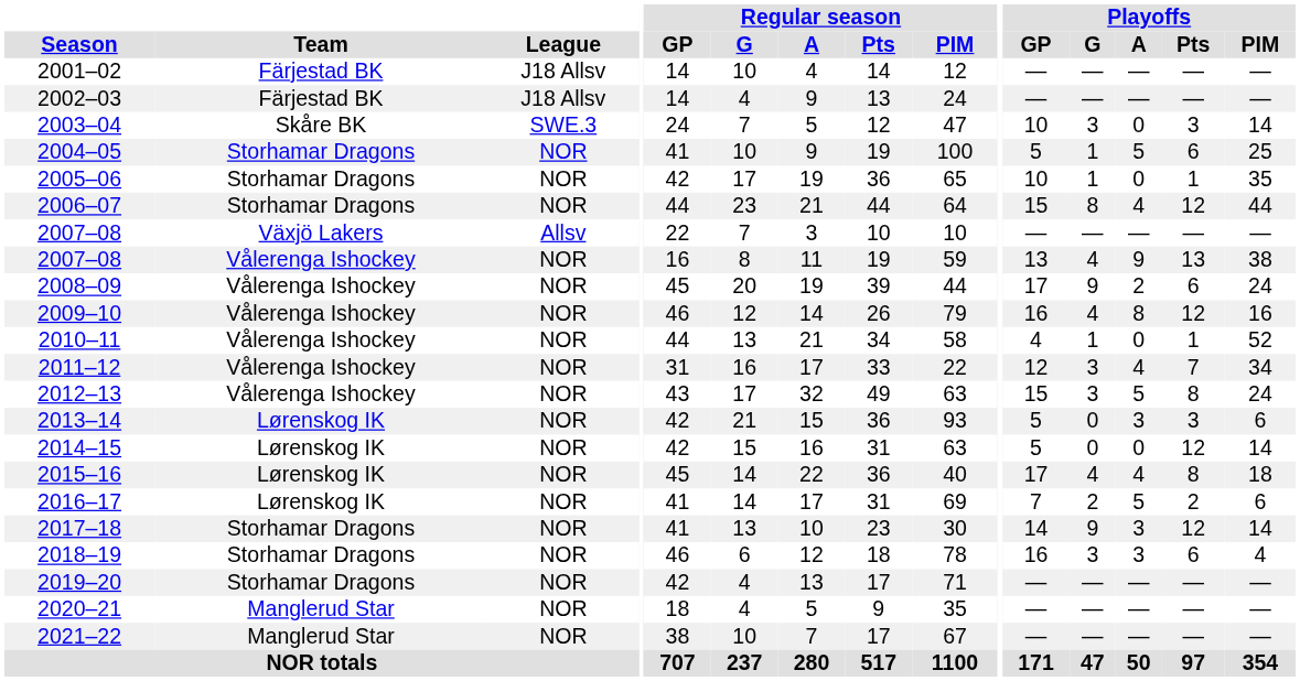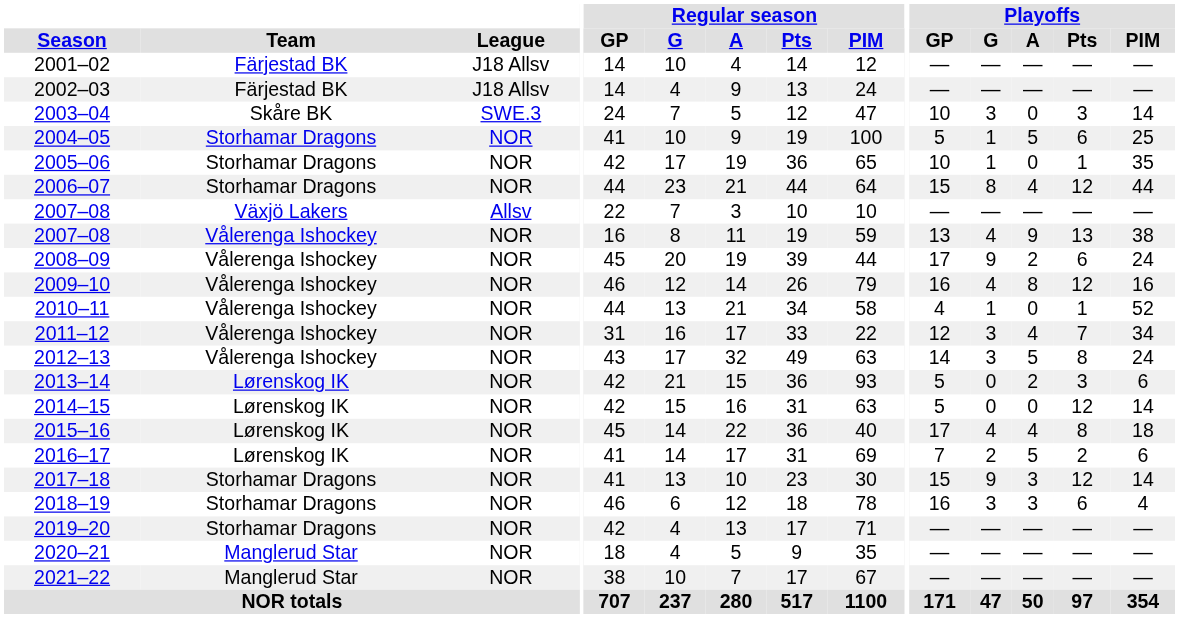 <table border="0" cellpadding="1" cellspacing="0" style="text-align:center; width:60em">
 <tr bgcolor="#e0e0e0">
 <th colspan="3" bgcolor="#ffffff"></th>
 <th rowspan="99" bgcolor="#ffffff"></th>
 <th colspan="5"><a href='#'>Regular season</a></th>
 <th rowspan="99" bgcolor="#ffffff"></th>
 <th colspan="5"><a href='#'>Playoffs</a></th>
 </tr>
 <tr bgcolor="#e0e0e0">
 <th><a href='#'>Season</a></th>
 <th>Team</th>
 <th>League</th>
 <th>GP</th>
 <th><a href='#'>G</a></th>
 <th><a href='#'>A</a></th>
 <th><a href='#'>Pts</a></th>
 <th><a href='#'>PIM</a></th>
 <th>GP</th>
 <th>G</th>
 <th>A</th>
 <th>Pts</th>
 <th>PIM</th>
 </tr>
 <tr>
 <td>2001–02</td>
 <td><a href='#'>Färjestad BK</a></td>
 <td>J18 Allsv</td>
 <td>14</td>
 <td>10</td>
 <td>4</td>
 <td>14</td>
 <td>12</td>
 <td>—</td>
 <td>—</td>
 <td>—</td>
 <td>—</td>
 <td>—</td>
 </tr>
 <tr bgcolor="#f0f0f0">
 <td>2002–03</td>
 <td>Färjestad BK</td>
 <td>J18 Allsv</td>
 <td>14</td>
 <td>4</td>
 <td>9</td>
 <td>13</td>
 <td>24</td>
 <td>—</td>
 <td>—</td>
 <td>—</td>
 <td>—</td>
 <td>—</td>
 </tr>
 <tr>
 <td><a href='#'>2003–04</a></td>
 <td>Skåre BK</td>
 <td><a href='#'>SWE.3</a></td>
 <td>24</td>
 <td>7</td>
 <td>5</td>
 <td>12</td>
 <td>47</td>
 <td>10</td>
 <td>3</td>
 <td>0</td>
 <td>3</td>
 <td>14</td>
 </tr>
 <tr bgcolor="#f0f0f0">
 <td><a href='#'>2004–05</a></td>
 <td><a href='#'>Storhamar Dragons</a></td>
 <td><a href='#'>NOR</a></td>
 <td>41</td>
 <td>10</td>
 <td>9</td>
 <td>19</td>
 <td>100</td>
 <td>5</td>
 <td>1</td>
 <td>5</td>
 <td>6</td>
 <td>25</td>
 </tr>
 <tr>
 <td><a href='#'>2005–06</a></td>
 <td>Storhamar Dragons</td>
 <td>NOR</td>
 <td>42</td>
 <td>17</td>
 <td>19</td>
 <td>36</td>
 <td>65</td>
 <td>10</td>
 <td>1</td>
 <td>0</td>
 <td>1</td>
 <td>35</td>
 </tr>
 <tr bgcolor="#f0f0f0">
 <td><a href='#'>2006–07</a></td>
 <td>Storhamar Dragons</td>
 <td>NOR</td>
 <td>44</td>
 <td>23</td>
 <td>21</td>
 <td>44</td>
 <td>64</td>
 <td>15</td>
 <td>8</td>
 <td>4</td>
 <td>12</td>
 <td>44</td>
 </tr>
 <tr>
 <td><a href='#'>2007–08</a></td>
 <td><a href='#'>Växjö Lakers</a></td>
 <td><a href='#'>Allsv</a></td>
 <td>22</td>
 <td>7</td>
 <td>3</td>
 <td>10</td>
 <td>10</td>
 <td>—</td>
 <td>—</td>
 <td>—</td>
 <td>—</td>
 <td>—</td>
 </tr>
 <tr bgcolor="#f0f0f0">
 <td><a href='#'>2007–08</a></td>
 <td><a href='#'>Vålerenga Ishockey</a></td>
 <td>NOR</td>
 <td>16</td>
 <td>8</td>
 <td>11</td>
 <td>19</td>
 <td>59</td>
 <td>13</td>
 <td>4</td>
 <td>9</td>
 <td>13</td>
 <td>38</td>
 </tr>
 <tr>
 <td><a href='#'>2008–09</a></td>
 <td>Vålerenga Ishockey</td>
 <td>NOR</td>
 <td>45</td>
 <td>20</td>
 <td>19</td>
 <td>39</td>
 <td>44</td>
 <td>17</td>
 <td>9</td>
 <td>2</td>
 <td>6</td>
 <td>24</td>
 </tr>
 <tr bgcolor="#f0f0f0">
 <td><a href='#'>2009–10</a></td>
 <td>Vålerenga Ishockey</td>
 <td>NOR</td>
 <td>46</td>
 <td>12</td>
 <td>14</td>
 <td>26</td>
 <td>79</td>
 <td>16</td>
 <td>4</td>
 <td>8</td>
 <td>12</td>
 <td>16</td>
 </tr>
 <tr>
 <td><a href='#'>2010–11</a></td>
 <td>Vålerenga Ishockey</td>
 <td>NOR</td>
 <td>44</td>
 <td>13</td>
 <td>21</td>
 <td>34</td>
 <td>58</td>
 <td>4</td>
 <td>1</td>
 <td>0</td>
 <td>1</td>
 <td>52</td>
 </tr>
 <tr bgcolor="#f0f0f0">
 <td><a href='#'>2011–12</a></td>
 <td>Vålerenga Ishockey</td>
 <td>NOR</td>
 <td>31</td>
 <td>16</td>
 <td>17</td>
 <td>33</td>
 <td>22</td>
 <td>12</td>
 <td>3</td>
 <td>4</td>
 <td>7</td>
 <td>34</td>
 </tr>
 <tr>
 <td><a href='#'>2012–13</a></td>
 <td>Vålerenga Ishockey</td>
 <td>NOR</td>
 <td>43</td>
 <td>17</td>
 <td>32</td>
 <td>49</td>
 <td>63</td>
-<td>15</td>
+<td>14</td>
 <td>3</td>
 <td>5</td>
 <td>8</td>
 <td>24</td>
 </tr>
 <tr bgcolor="#f0f0f0">
 <td><a href='#'>2013–14</a></td>
 <td><a href='#'>Lørenskog IK</a></td>
 <td>NOR</td>
 <td>42</td>
 <td>21</td>
 <td>15</td>
 <td>36</td>
 <td>93</td>
 <td>5</td>
 <td>0</td>
-<td>3</td>
+<td>2</td>
 <td>3</td>
 <td>6</td>
 </tr>
 <tr>
 <td><a href='#'>2014–15</a></td>
 <td>Lørenskog IK</td>
 <td>NOR</td>
 <td>42</td>
 <td>15</td>
 <td>16</td>
 <td>31</td>
 <td>63</td>
 <td>5</td>
 <td>0</td>
 <td>0</td>
 <td>12</td>
 <td>14</td>
 </tr>
 <tr bgcolor="#f0f0f0">
 <td><a href='#'>2015–16</a></td>
 <td>Lørenskog IK</td>
 <td>NOR</td>
 <td>45</td>
 <td>14</td>
 <td>22</td>
 <td>36</td>
 <td>40</td>
 <td>17</td>
 <td>4</td>
 <td>4</td>
 <td>8</td>
 <td>18</td>
 </tr>
 <tr>
 <td><a href='#'>2016–17</a></td>
 <td>Lørenskog IK</td>
 <td>NOR</td>
 <td>41</td>
 <td>14</td>
 <td>17</td>
 <td>31</td>
 <td>69</td>
 <td>7</td>
 <td>2</td>
 <td>5</td>
 <td>2</td>
 <td>6</td>
 </tr>
 <tr bgcolor="#f0f0f0">
 <td><a href='#'>2017–18</a></td>
 <td>Storhamar Dragons</td>
 <td>NOR</td>
 <td>41</td>
 <td>13</td>
 <td>10</td>
 <td>23</td>
 <td>30</td>
-<td>14</td>
+<td>15</td>
 <td>9</td>
 <td>3</td>
 <td>12</td>
 <td>14</td>
 </tr>
 <tr>
 <td><a href='#'>2018–19</a></td>
 <td>Storhamar Dragons</td>
 <td>NOR</td>
 <td>46</td>
 <td>6</td>
 <td>12</td>
 <td>18</td>
 <td>78</td>
 <td>16</td>
 <td>3</td>
 <td>3</td>
 <td>6</td>
 <td>4</td>
 </tr>
 <tr bgcolor="#f0f0f0">
 <td><a href='#'>2019–20</a></td>
 <td>Storhamar Dragons</td>
 <td>NOR</td>
 <td>42</td>
 <td>4</td>
 <td>13</td>
 <td>17</td>
 <td>71</td>
 <td>—</td>
 <td>—</td>
 <td>—</td>
 <td>—</td>
 <td>—</td>
 </tr>
 <tr>
 <td><a href='#'>2020–21</a></td>
 <td><a href='#'>Manglerud Star</a></td>
 <td>NOR</td>
 <td>18</td>
 <td>4</td>
 <td>5</td>
 <td>9</td>
 <td>35</td>
 <td>—</td>
 <td>—</td>
 <td>—</td>
 <td>—</td>
 <td>—</td>
 </tr>
 <tr bgcolor="#f0f0f0">
 <td><a href='#'>2021–22</a></td>
 <td>Manglerud Star</td>
 <td>NOR</td>
 <td>38</td>
 <td>10</td>
 <td>7</td>
 <td>17</td>
 <td>67</td>
 <td>—</td>
 <td>—</td>
 <td>—</td>
 <td>—</td>
 <td>—</td>
 </tr>
 <tr bgcolor="#e0e0e0">
 <th colspan="3">NOR totals</th>
 <th>707</th>
 <th>237</th>
 <th>280</th>
 <th>517</th>
 <th>1100</th>
 <th>171</th>
 <th>47</th>
 <th>50</th>
 <th>97</th>
 <th>354</th>
 </tr>
 </table>
